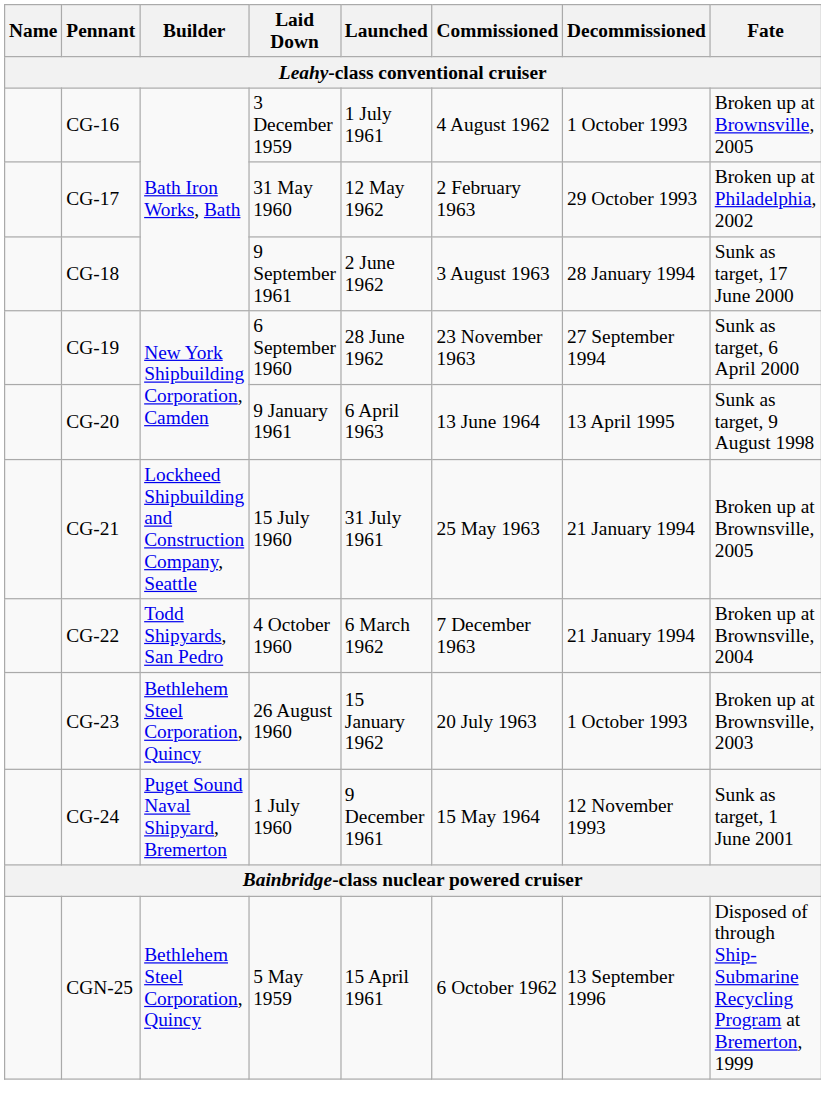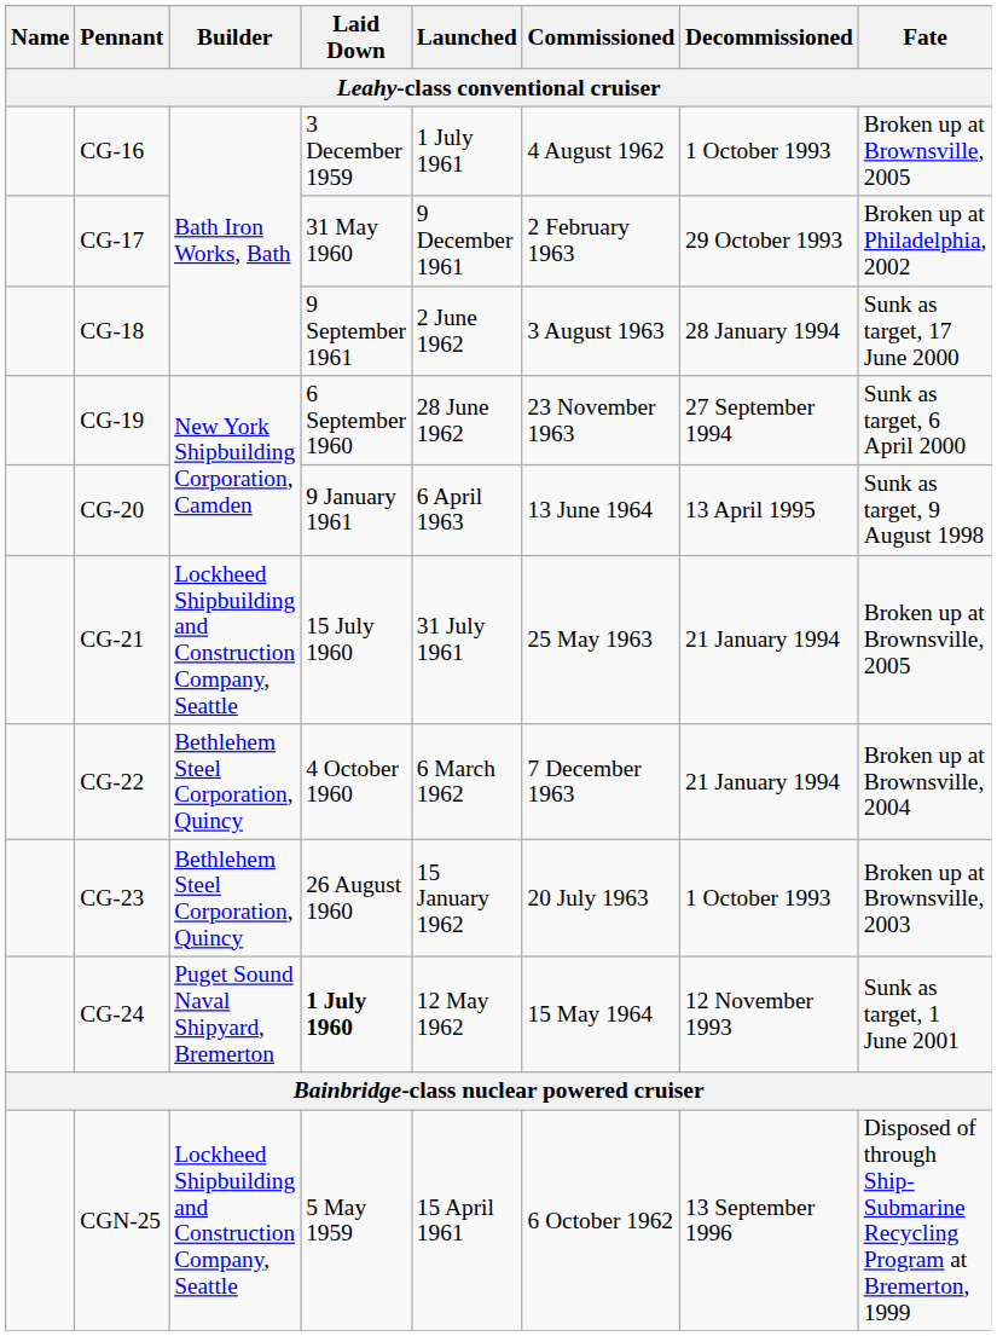 <table class="sortable wikitable">
 <tr>
 <th>Name</th>
 <th>Pennant</th>
 <th>Builder</th>
 <th>Laid Down</th>
 <th>Launched</th>
 <th>Commissioned</th>
 <th>Decommissioned</th>
 <th>Fate</th>
 </tr>
 <tr>
 <th colspan=8><em>Leahy</em>-class conventional cruiser</th>
 </tr>
 <tr>
 <td></td>
 <td>CG-16</td>
 <td rowspan=3><a href='#'>Bath Iron Works</a>, <a href='#'>Bath</a></td>
 <td>3 December 1959</td>
 <td>1 July 1961</td>
 <td>4 August 1962</td>
 <td>1 October 1993</td>
 <td>Broken up at <a href='#'>Brownsville</a>, 2005</td>
 </tr>
 <tr>
 <td></td>
 <td>CG-17</td>
 <td>31 May 1960</td>
-<td>12 May 1962</td>
+<td>9 December 1961</td>
 <td>2 February 1963</td>
 <td>29 October 1993</td>
 <td>Broken up at <a href='#'>Philadelphia</a>, 2002</td>
 </tr>
 <tr>
 <td></td>
 <td>CG-18</td>
 <td>9 September 1961</td>
 <td>2 June 1962</td>
 <td>3 August 1963</td>
 <td>28 January 1994</td>
 <td>Sunk as target, 17 June 2000</td>
 </tr>
 <tr>
 <td></td>
 <td>CG-19</td>
 <td rowspan=2><a href='#'>New York Shipbuilding Corporation</a>, <a href='#'>Camden</a></td>
 <td>6 September 1960</td>
 <td>28 June 1962</td>
 <td>23 November 1963</td>
 <td>27 September 1994</td>
 <td>Sunk as target, 6 April 2000</td>
 </tr>
 <tr>
 <td></td>
 <td>CG-20</td>
 <td>9 January 1961</td>
 <td>6 April 1963</td>
 <td>13 June 1964</td>
 <td>13 April 1995</td>
 <td>Sunk as target, 9 August 1998</td>
 </tr>
 <tr>
 <td></td>
 <td>CG-21</td>
 <td><a href='#'>Lockheed Shipbuilding and Construction Company</a>, <a href='#'>Seattle</a></td>
 <td>15 July 1960</td>
 <td>31 July 1961</td>
 <td>25 May 1963</td>
 <td>21 January 1994</td>
 <td>Broken up at Brownsville, 2005</td>
 </tr>
 <tr>
 <td></td>
 <td>CG-22</td>
-<td><a href='#'>Todd Shipyards</a>, <a href='#'>San Pedro</a></td>
+<td><a href='#'>Bethlehem Steel Corporation</a>, <a href='#'>Quincy</a></td>
 <td>4 October 1960</td>
 <td>6 March 1962</td>
 <td>7 December 1963</td>
 <td>21 January 1994</td>
 <td>Broken up at Brownsville, 2004</td>
 </tr>
 <tr>
 <td></td>
 <td>CG-23</td>
 <td><a href='#'>Bethlehem Steel Corporation</a>, <a href='#'>Quincy</a></td>
 <td>26 August 1960</td>
 <td>15 January 1962</td>
 <td>20 July 1963</td>
 <td>1 October 1993</td>
 <td>Broken up at Brownsville, 2003</td>
 </tr>
 <tr>
 <td></td>
 <td>CG-24</td>
 <td><a href='#'>Puget Sound Naval Shipyard</a>, <a href='#'>Bremerton</a></td>
-<td>1 July 1960</td>
-<td>9 December 1961</td>
+<td><strong>1 July 1960</strong></td>
+<td>12 May 1962</td>
 <td>15 May 1964</td>
 <td>12 November 1993</td>
 <td>Sunk as target, 1 June 2001</td>
 </tr>
 <tr>
 <th colspan=8><em>Bainbridge</em>-class nuclear powered cruiser</th>
 </tr>
 <tr>
 <td></td>
 <td>CGN-25</td>
-<td><a href='#'>Bethlehem Steel Corporation</a>, <a href='#'>Quincy</a></td>
+<td><a href='#'>Lockheed Shipbuilding and Construction Company</a>, <a href='#'>Seattle</a></td>
 <td>5 May 1959</td>
 <td>15 April 1961</td>
 <td>6 October 1962</td>
 <td>13 September 1996</td>
 <td>Disposed of through <a href='#'>Ship-Submarine Recycling Program</a> at <a href='#'>Bremerton</a>, 1999</td>
 </tr>
 </table>
